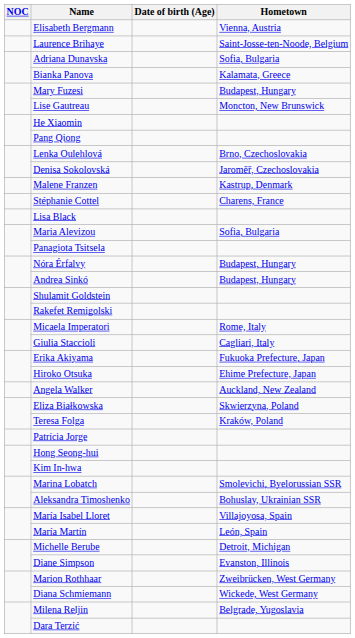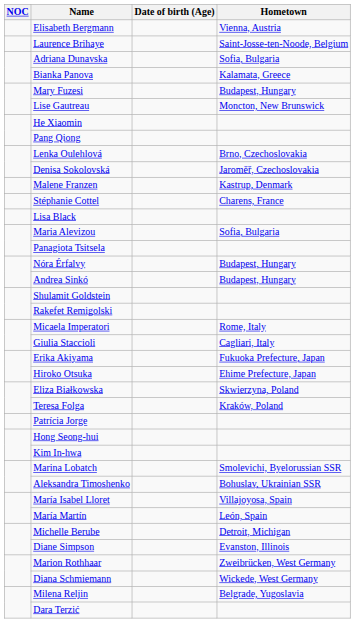 <table class="wikitable sortable">
 <tr>
 <th><a href='#'>NOC</a></th>
 <th>Name</th>
 <th>Date of birth (Age)</th>
 <th>Hometown</th>
 </tr>
 <tr>
 <td></td>
 <td><a href='#'>Elisabeth Bergmann</a></td>
 <td></td>
 <td><a href='#'>Vienna, Austria</a></td>
 </tr>
 <tr>
 <td></td>
 <td><a href='#'>Laurence Brihaye</a></td>
 <td></td>
 <td><a href='#'>Saint-Josse-ten-Noode, Belgium</a></td>
 </tr>
 <tr>
 <td rowspan="2"></td>
 <td><a href='#'>Adriana Dunavska</a></td>
 <td></td>
 <td><a href='#'>Sofia, Bulgaria</a></td>
 </tr>
 <tr>
 <td><a href='#'>Bianka Panova</a></td>
 <td></td>
 <td><a href='#'>Kalamata, Greece</a></td>
 </tr>
 <tr>
 <td rowspan="2"></td>
 <td><a href='#'>Mary Fuzesi</a></td>
 <td></td>
 <td><a href='#'>Budapest, Hungary</a></td>
 </tr>
 <tr>
 <td><a href='#'>Lise Gautreau</a></td>
 <td></td>
 <td><a href='#'>Moncton, New Brunswick</a></td>
 </tr>
 <tr>
 <td rowspan="2"></td>
 <td><a href='#'>He Xiaomin</a></td>
 <td></td>
 <td></td>
 </tr>
 <tr>
 <td><a href='#'>Pang Qiong</a></td>
 <td></td>
 <td></td>
 </tr>
 <tr>
 <td rowspan="2"></td>
 <td><a href='#'>Lenka Oulehlová</a></td>
 <td></td>
 <td><a href='#'>Brno, Czechoslovakia</a></td>
 </tr>
 <tr>
 <td><a href='#'>Denisa Sokolovská</a></td>
 <td></td>
 <td><a href='#'>Jaroměř, Czechoslovakia</a></td>
 </tr>
 <tr>
 <td></td>
 <td><a href='#'>Malene Franzen</a></td>
 <td></td>
 <td><a href='#'>Kastrup, Denmark</a></td>
 </tr>
 <tr>
 <td></td>
 <td><a href='#'>Stéphanie Cottel</a></td>
 <td></td>
 <td><a href='#'>Charens, France</a></td>
 </tr>
 <tr>
 <td></td>
 <td><a href='#'>Lisa Black</a></td>
 <td></td>
 <td></td>
 </tr>
 <tr>
 <td rowspan="2"></td>
 <td><a href='#'>Maria Alevizou</a></td>
 <td></td>
 <td><a href='#'>Sofia, Bulgaria</a></td>
 </tr>
 <tr>
 <td><a href='#'>Panagiota Tsitsela</a></td>
 <td></td>
 <td></td>
 </tr>
 <tr>
 <td rowspan="2"></td>
 <td><a href='#'>Nóra Érfalvy</a></td>
 <td></td>
 <td><a href='#'>Budapest, Hungary</a></td>
 </tr>
 <tr>
 <td><a href='#'>Andrea Sinkó</a></td>
 <td></td>
 <td><a href='#'>Budapest, Hungary</a></td>
 </tr>
 <tr>
 <td rowspan="2"></td>
 <td><a href='#'>Shulamit Goldstein</a></td>
 <td></td>
 <td></td>
 </tr>
 <tr>
 <td><a href='#'>Rakefet Remigolski</a></td>
 <td></td>
 <td></td>
 </tr>
 <tr>
 <td rowspan="2"></td>
 <td><a href='#'>Micaela Imperatori</a></td>
 <td></td>
 <td><a href='#'>Rome, Italy</a></td>
 </tr>
 <tr>
 <td><a href='#'>Giulia Staccioli</a></td>
 <td></td>
 <td><a href='#'>Cagliari, Italy</a></td>
 </tr>
 <tr>
 <td rowspan="2"></td>
 <td><a href='#'>Erika Akiyama</a></td>
 <td></td>
 <td><a href='#'>Fukuoka Prefecture, Japan</a></td>
 </tr>
 <tr>
 <td><a href='#'>Hiroko Otsuka</a></td>
 <td></td>
 <td><a href='#'>Ehime Prefecture, Japan</a></td>
 </tr>
 <tr>
-<td></td>
-<td><a href='#'>Angela Walker</a></td>
-<td></td>
-<td><a href='#'>Auckland, New Zealand</a></td>
-</tr>
-<tr>
 <td rowspan="2"></td>
 <td><a href='#'>Eliza Białkowska</a></td>
 <td></td>
 <td><a href='#'>Skwierzyna, Poland</a></td>
 </tr>
 <tr>
 <td><a href='#'>Teresa Folga</a></td>
 <td></td>
 <td><a href='#'>Kraków, Poland</a></td>
 </tr>
 <tr>
 <td></td>
 <td><a href='#'>Patrícia Jorge</a></td>
 <td></td>
 <td></td>
 </tr>
 <tr>
 <td rowspan="2"></td>
 <td><a href='#'>Hong Seong-hui</a></td>
 <td></td>
 <td></td>
 </tr>
 <tr>
 <td><a href='#'>Kim In-hwa</a></td>
 <td></td>
 <td></td>
 </tr>
 <tr>
 <td rowspan="2"></td>
 <td><a href='#'>Marina Lobatch</a></td>
 <td></td>
 <td><a href='#'>Smolevichi, Byelorussian SSR</a></td>
 </tr>
 <tr>
 <td><a href='#'>Aleksandra Timoshenko</a></td>
 <td></td>
 <td><a href='#'>Bohuslav, Ukrainian SSR</a></td>
 </tr>
 <tr>
 <td rowspan="2"></td>
 <td><a href='#'>María Isabel Lloret</a></td>
 <td></td>
 <td><a href='#'>Villajoyosa, Spain</a></td>
 </tr>
 <tr>
 <td><a href='#'>María Martín</a></td>
 <td></td>
 <td><a href='#'>León, Spain</a></td>
 </tr>
 <tr>
 <td rowspan="2"></td>
 <td><a href='#'>Michelle Berube</a></td>
 <td></td>
 <td><a href='#'>Detroit, Michigan</a></td>
 </tr>
 <tr>
 <td><a href='#'>Diane Simpson</a></td>
 <td></td>
 <td><a href='#'>Evanston, Illinois</a></td>
 </tr>
 <tr>
 <td rowspan="2"></td>
 <td><a href='#'>Marion Rothhaar</a></td>
 <td></td>
 <td><a href='#'>Zweibrücken, West Germany</a></td>
 </tr>
 <tr>
 <td><a href='#'>Diana Schmiemann</a></td>
 <td></td>
 <td><a href='#'>Wickede, West Germany</a></td>
 </tr>
 <tr>
 <td rowspan="2"></td>
 <td><a href='#'>Milena Reljin</a></td>
 <td></td>
 <td><a href='#'>Belgrade, Yugoslavia</a></td>
 </tr>
 <tr>
 <td><a href='#'>Dara Terzić</a></td>
 <td></td>
 <td></td>
 </tr>
 </table>
